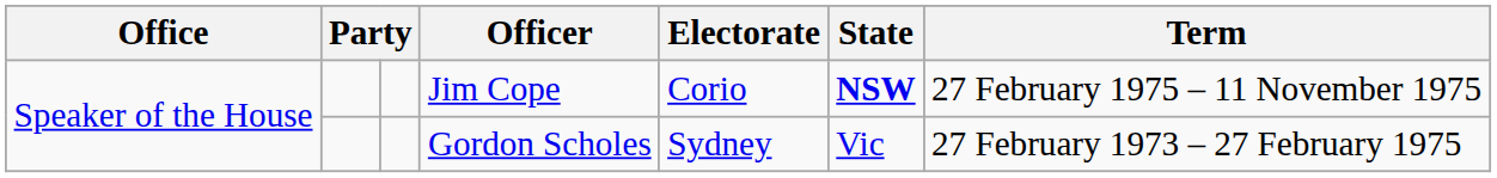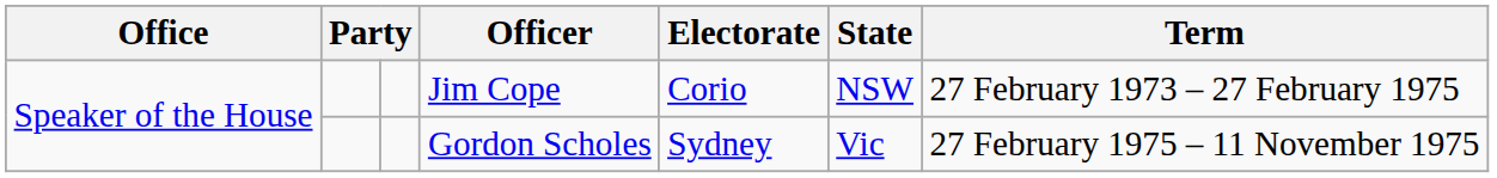 <table class="wikitable sortable">
 <tr>
 <th>Office</th>
 <th colspan="2">Party</th>
 <th>Officer</th>
 <th>Electorate</th>
 <th>State</th>
 <th>Term</th>
 </tr>
 <tr>
 <td rowspan=2><a href='#'>Speaker of the House</a></td>
 <td> </td>
 <td></td>
 <td><a href='#'>Jim Cope</a></td>
 <td><a href='#'>Corio</a></td>
-<td><strong><a href='#'>NSW</a></strong></td>
-<td>27 February 1975 – 11 November 1975</td>
+<td><a href='#'>NSW</a></td>
+<td>27 February 1973 – 27 February 1975</td>
 </tr>
 <tr>
 <td> </td>
 <td></td>
 <td><a href='#'>Gordon Scholes</a></td>
 <td><a href='#'>Sydney</a></td>
 <td><a href='#'>Vic</a></td>
-<td>27 February 1973 – 27 February 1975</td>
+<td>27 February 1975 – 11 November 1975</td>
 </tr>
 </table>
